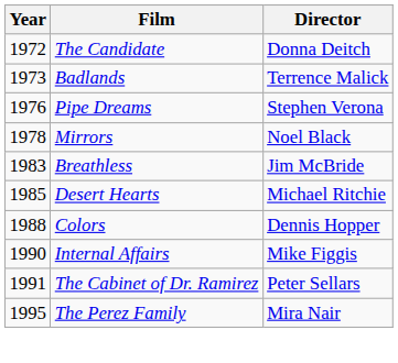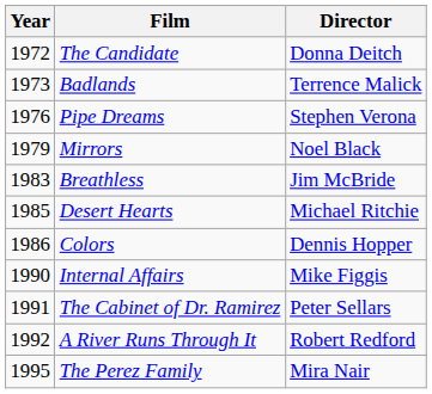 <table class="wikitable">
 <tr>
 <th>Year</th>
 <th>Film</th>
 <th>Director</th>
 </tr>
 <tr>
 <td>1972</td>
 <td><em><a href='#'>The Candidate</a></em></td>
 <td><a href='#'>Donna Deitch</a></td>
 </tr>
 <tr>
 <td>1973</td>
 <td><em><a href='#'>Badlands</a></em></td>
 <td><a href='#'>Terrence Malick</a></td>
 </tr>
 <tr>
 <td>1976</td>
 <td><em><a href='#'>Pipe Dreams</a></em></td>
 <td><a href='#'>Stephen Verona</a></td>
 </tr>
 <tr>
-<td>1978</td>
+<td>1979</td>
 <td><em><a href='#'>Mirrors</a></em></td>
 <td><a href='#'>Noel Black</a></td>
 </tr>
 <tr>
 <td>1983</td>
 <td><em><a href='#'>Breathless</a></em></td>
 <td><a href='#'>Jim McBride</a></td>
 </tr>
 <tr>
 <td>1985</td>
 <td><em><a href='#'>Desert Hearts</a></em></td>
 <td><a href='#'>Michael Ritchie</a></td>
 </tr>
 <tr>
-<td>1988</td>
+<td>1986</td>
 <td><em><a href='#'>Colors</a></em></td>
 <td><a href='#'>Dennis Hopper</a></td>
 </tr>
 <tr>
 <td>1990</td>
 <td><em><a href='#'>Internal Affairs</a></em></td>
 <td><a href='#'>Mike Figgis</a></td>
 </tr>
 <tr>
 <td>1991</td>
 <td><em><a href='#'>The Cabinet of Dr. Ramirez</a></em></td>
 <td><a href='#'>Peter Sellars</a></td>
 </tr>
 <tr>
+<td>1992</td>
+<td><em><a href='#'>A River Runs Through It</a></em></td>
+<td><a href='#'>Robert Redford</a></td>
+</tr>
+<tr>
 <td>1995</td>
 <td><em><a href='#'>The Perez Family</a></em></td>
 <td><a href='#'>Mira Nair</a></td>
 </tr>
 </table>
